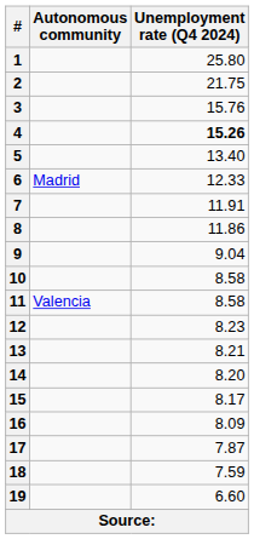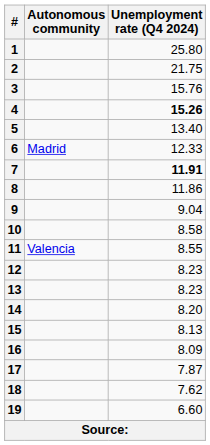 <table class="wikitable sortable" align="right">
 <tr>
 <th>#</th>
 <th>Autonomous <br> community</th>
 <th>Unemployment <br> rate (Q4 2024)</th>
 </tr>
 <tr>
 <th>1</th>
 <td></td>
 <td align="right">25.80</td>
 </tr>
 <tr>
 <th>2</th>
 <td></td>
 <td align="right">21.75</td>
 </tr>
 <tr>
 <th>3</th>
 <td></td>
 <td align="right">15.76</td>
 </tr>
 <tr>
 <th>4</th>
 <td></td>
 <td align="right"><strong>15.26</strong></td>
 </tr>
 <tr>
 <th>5</th>
 <td></td>
 <td align="right">13.40</td>
 </tr>
 <tr>
 <th>6</th>
 <td> <a href='#'>Madrid</a></td>
 <td align="right">12.33</td>
 </tr>
 <tr>
 <th>7</th>
 <td></td>
-<td align="right">11.91</td>
+<td align="right"><strong>11.91</strong></td>
 </tr>
 <tr>
 <th>8</th>
 <td></td>
 <td align="right">11.86</td>
 </tr>
 <tr>
 <th>9</th>
 <td></td>
 <td align="right">9.04</td>
 </tr>
 <tr>
 <th>10</th>
 <td></td>
 <td align="right">8.58</td>
 </tr>
 <tr>
 <th>11</th>
 <td> <a href='#'>Valencia</a></td>
-<td align="right">8.58</td>
+<td align="right">8.55</td>
 </tr>
 <tr>
 <th>12</th>
 <td></td>
 <td align="right">8.23</td>
 </tr>
 <tr>
 <th>13</th>
 <td></td>
-<td align="right">8.21</td>
+<td align="right">8.23</td>
 </tr>
 <tr>
 <th>14</th>
 <td></td>
 <td align="right">8.20</td>
 </tr>
 <tr>
 <th>15</th>
 <td></td>
-<td align="right">8.17</td>
+<td align="right">8.13</td>
 </tr>
 <tr>
 <th>16</th>
 <td></td>
 <td align="right">8.09</td>
 </tr>
 <tr>
 <th>17</th>
 <td></td>
 <td align="right">7.87</td>
 </tr>
 <tr>
 <th>18</th>
 <td></td>
-<td align="right">7.59</td>
+<td align="right">7.62</td>
 </tr>
 <tr>
 <th>19</th>
 <td></td>
 <td align="right">6.60</td>
 </tr>
 <tr>
 <th colspan="3">Source: </th>
 </tr>
 </table>
